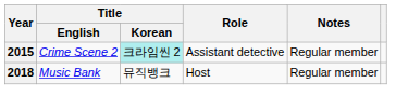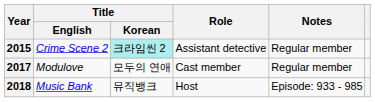 <table class="wikitable sortable plainrowheaders">
 <tr>
 <th scope="col" rowspan="2">Year</th>
 <th scope="col" colspan="2">Title</th>
 <th scope="col" rowspan="2">Role</th>
 <th scope="col" rowspan="2">Notes</th>
 <th scope="col" rowspan="2" class="unsortable"></th>
 </tr>
 <tr>
 <th scope="col">English</th>
 <th scope="col">Korean</th>
 </tr>
 <tr>
 <th scope="row">2015</th>
 <td><em><a href='#'>Crime Scene 2</a></em></td>
 <td style="background: paleturquoise;">크라임씬 2</td>
 <td>Assistant detective</td>
 <td>Regular member</td>
 <td></td>
 </tr>
 <tr>
+<th scope="row">2017</th>
+<td><em>Modulove</em></td>
+<td>모두의 연애</td>
+<td>Cast member</td>
+<td>Regular member</td>
+<td></td>
+</tr>
+<tr>
 <th scope="row">2018</th>
 <td><em><a href='#'>Music Bank</a></em></td>
 <td>뮤직뱅크</td>
 <td>Host</td>
-<td>Regular member</td>
+<td>Episode: 933 - 985</td>
 <td></td>
 </tr>
 </table>
